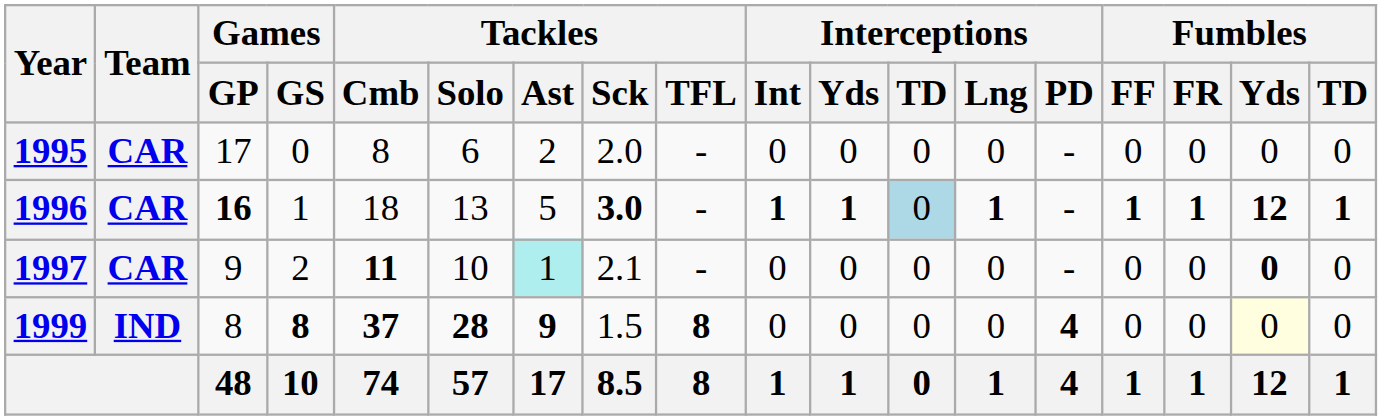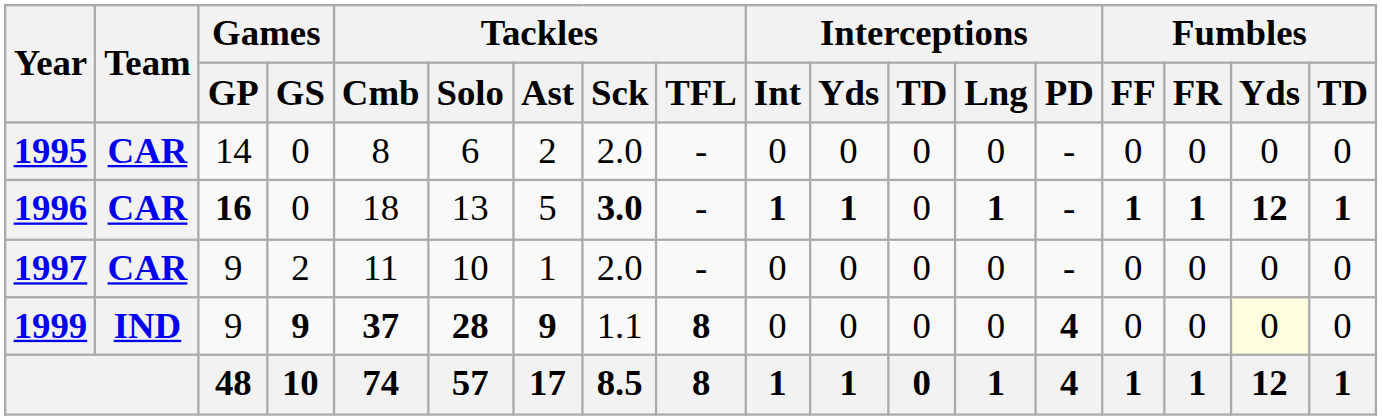 <table class="wikitable" style="text-align:center">
 <tr>
 <th rowspan="2">Year</th>
 <th rowspan="2">Team</th>
 <th colspan="2">Games</th>
 <th colspan="5">Tackles</th>
 <th colspan="5">Interceptions</th>
 <th colspan="4">Fumbles</th>
 </tr>
 <tr>
 <th>GP</th>
 <th>GS</th>
 <th>Cmb</th>
 <th>Solo</th>
 <th>Ast</th>
 <th>Sck</th>
 <th>TFL</th>
 <th>Int</th>
 <th>Yds</th>
 <th>TD</th>
 <th>Lng</th>
 <th>PD</th>
 <th>FF</th>
 <th>FR</th>
 <th>Yds</th>
 <th>TD</th>
 </tr>
 <tr>
 <th><a href='#'>1995</a></th>
 <th><a href='#'>CAR</a></th>
-<td>17</td>
+<td>14</td>
 <td>0</td>
 <td>8</td>
 <td>6</td>
 <td>2</td>
 <td>2.0</td>
 <td>-</td>
 <td>0</td>
 <td>0</td>
 <td>0</td>
 <td>0</td>
 <td>-</td>
 <td>0</td>
 <td>0</td>
 <td>0</td>
 <td>0</td>
 </tr>
 <tr>
 <th><a href='#'>1996</a></th>
 <th><a href='#'>CAR</a></th>
 <td><strong>16</strong></td>
-<td>1</td>
+<td>0</td>
 <td>18</td>
 <td>13</td>
 <td>5</td>
 <td><strong>3.0</strong></td>
 <td>-</td>
 <td><strong>1</strong></td>
 <td><strong>1</strong></td>
-<td style="background: lightblue;">0</td>
+<td>0</td>
 <td><strong>1</strong></td>
 <td>-</td>
 <td><strong>1</strong></td>
 <td><strong>1</strong></td>
 <td><strong>12</strong></td>
 <td><strong>1</strong></td>
 </tr>
 <tr>
 <th><a href='#'>1997</a></th>
 <th><a href='#'>CAR</a></th>
 <td>9</td>
 <td>2</td>
-<td><strong>11</strong></td>
+<td>11</td>
 <td>10</td>
-<td style="background: paleturquoise;">1</td>
-<td>2.1</td>
+<td>1</td>
+<td>2.0</td>
 <td>-</td>
 <td>0</td>
 <td>0</td>
 <td>0</td>
 <td>0</td>
 <td>-</td>
 <td>0</td>
 <td>0</td>
-<td><strong>0</strong></td>
+<td>0</td>
 <td>0</td>
 </tr>
 <tr>
 <th><a href='#'>1999</a></th>
 <th><a href='#'>IND</a></th>
-<td>8</td>
-<td><strong>8</strong></td>
+<td>9</td>
+<td><strong>9</strong></td>
 <td><strong>37</strong></td>
 <td><strong>28</strong></td>
 <td><strong>9</strong></td>
-<td>1.5</td>
+<td>1.1</td>
 <td><strong>8</strong></td>
 <td>0</td>
 <td>0</td>
 <td>0</td>
 <td>0</td>
 <td><strong>4</strong></td>
 <td>0</td>
 <td>0</td>
 <td style="background: lightyellow;">0</td>
 <td>0</td>
 </tr>
 <tr>
 <th colspan="2"></th>
 <th>48</th>
 <th>10</th>
 <th>74</th>
 <th>57</th>
 <th>17</th>
 <th>8.5</th>
 <th>8</th>
 <th>1</th>
 <th>1</th>
 <th>0</th>
 <th>1</th>
 <th>4</th>
 <th>1</th>
 <th>1</th>
 <th>12</th>
 <th>1</th>
 </tr>
 </table>
